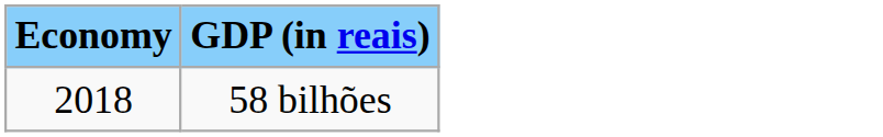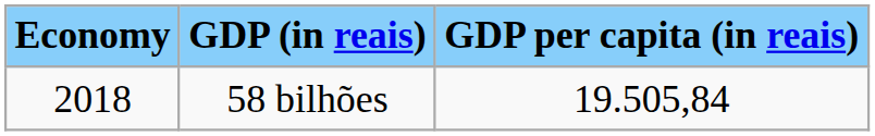 <table class="wikitable sortable mw-collapsible">
 <tr>
 <th style="background:#87CEFA; color:black">Economy</th>
 <th style="background:#87CEFA; color:black">GDP (in <a href='#'>reais</a>)</th>
+<th style="background:#87CEFA; color:black">GDP per capita (in <a href='#'>reais</a>)</th>
 </tr>
 <tr style="text-align:center;">
 <td>2018</td>
 <td>58 bilhões</td>
+<td>19.505,84</td>
 </tr>
 </table>
